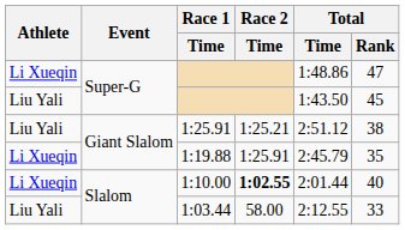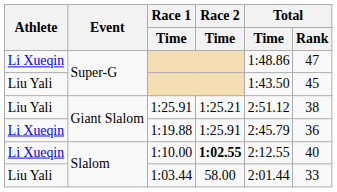 <table class="wikitable" style="font-size:90%">
 <tr>
 <th rowspan="2">Athlete</th>
 <th rowspan="2">Event</th>
 <th>Race 1</th>
 <th>Race 2</th>
 <th colspan="2">Total</th>
 </tr>
 <tr>
 <th>Time</th>
 <th>Time</th>
 <th>Time</th>
 <th>Rank</th>
 </tr>
 <tr>
 <td><a href='#'>Li Xueqin</a></td>
 <td rowspan="2">Super-G</td>
 <td colspan="2" bgcolor="wheat"></td>
 <td align="center">1:48.86</td>
 <td align="center">47</td>
 </tr>
 <tr>
 <td>Liu Yali</td>
 <td colspan="2" bgcolor="wheat"></td>
 <td align="center">1:43.50</td>
 <td align="center">45</td>
 </tr>
 <tr>
 <td>Liu Yali</td>
 <td rowspan="2">Giant Slalom</td>
 <td align="center">1:25.91</td>
 <td align="center">1:25.21</td>
 <td align="center">2:51.12</td>
 <td align="center">38</td>
 </tr>
 <tr>
 <td><a href='#'>Li Xueqin</a></td>
 <td align="center">1:19.88</td>
 <td align="center">1:25.91</td>
 <td align="center">2:45.79</td>
-<td align="center">35</td>
+<td align="center">36</td>
 </tr>
 <tr>
 <td><a href='#'>Li Xueqin</a></td>
 <td rowspan="2">Slalom</td>
 <td align="center">1:10.00</td>
 <td align="center"><strong>1:02.55</strong></td>
-<td align="center">2:01.44</td>
+<td align="center">2:12.55</td>
 <td align="center">40</td>
 </tr>
 <tr>
 <td>Liu Yali</td>
 <td align="center">1:03.44</td>
 <td align="center">58.00</td>
-<td align="center">2:12.55</td>
+<td align="center">2:01.44</td>
 <td align="center">33</td>
 </tr>
 </table>
